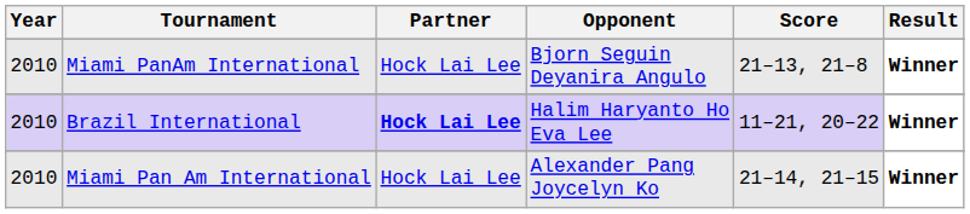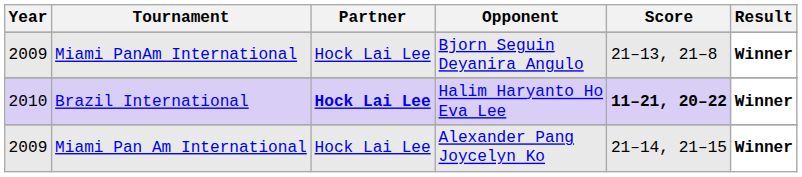 <table class="sortable wikitable" style="font-size: 90%;">
 <tr>
 <th>Year</th>
 <th>Tournament</th>
 <th>Partner</th>
 <th>Opponent</th>
 <th>Score</th>
 <th>Result</th>
 </tr>
 <tr>
 </tr>
 <tr style="background:#E9E9E9">
-<td align="center">2010</td>
+<td align="center">2009</td>
 <td align="left"><a href='#'>Miami PanAm International</a></td>
 <td align="left"> <a href='#'>Hock Lai Lee</a></td>
 <td align="left"> <a href='#'>Bjorn Seguin</a><br> <a href='#'>Deyanira Angulo</a></td>
 <td align="left">21–13, 21–8</td>
 <td style="text-align:left; background:white"> <strong>Winner</strong></td>
 </tr>
 <tr>
 </tr>
 <tr style="background:#D8CEF6">
 <td align="center">2010</td>
 <td align="left"><a href='#'>Brazil International</a></td>
 <td align="left"><strong> <a href='#'>Hock Lai Lee</a></strong></td>
 <td align="left"> <a href='#'>Halim Haryanto Ho</a><br> <a href='#'>Eva Lee</a></td>
-<td align="left">11–21, 20–22</td>
+<td align="left"><strong>11–21, 20–22</strong></td>
 <td style="text-align:left; background:white"> <strong>Winner</strong></td>
 </tr>
 <tr>
 </tr>
 <tr style="background:#E9E9E9">
-<td align="center">2010</td>
+<td align="center">2009</td>
 <td align="left"><a href='#'>Miami Pan Am International</a></td>
 <td align="left"> <a href='#'>Hock Lai Lee</a></td>
 <td align="left"> <a href='#'>Alexander Pang</a><br> <a href='#'>Joycelyn Ko</a></td>
 <td align="left">21–14, 21–15</td>
 <td style="text-align:left; background:white"> <strong>Winner</strong></td>
 </tr>
 </table>
